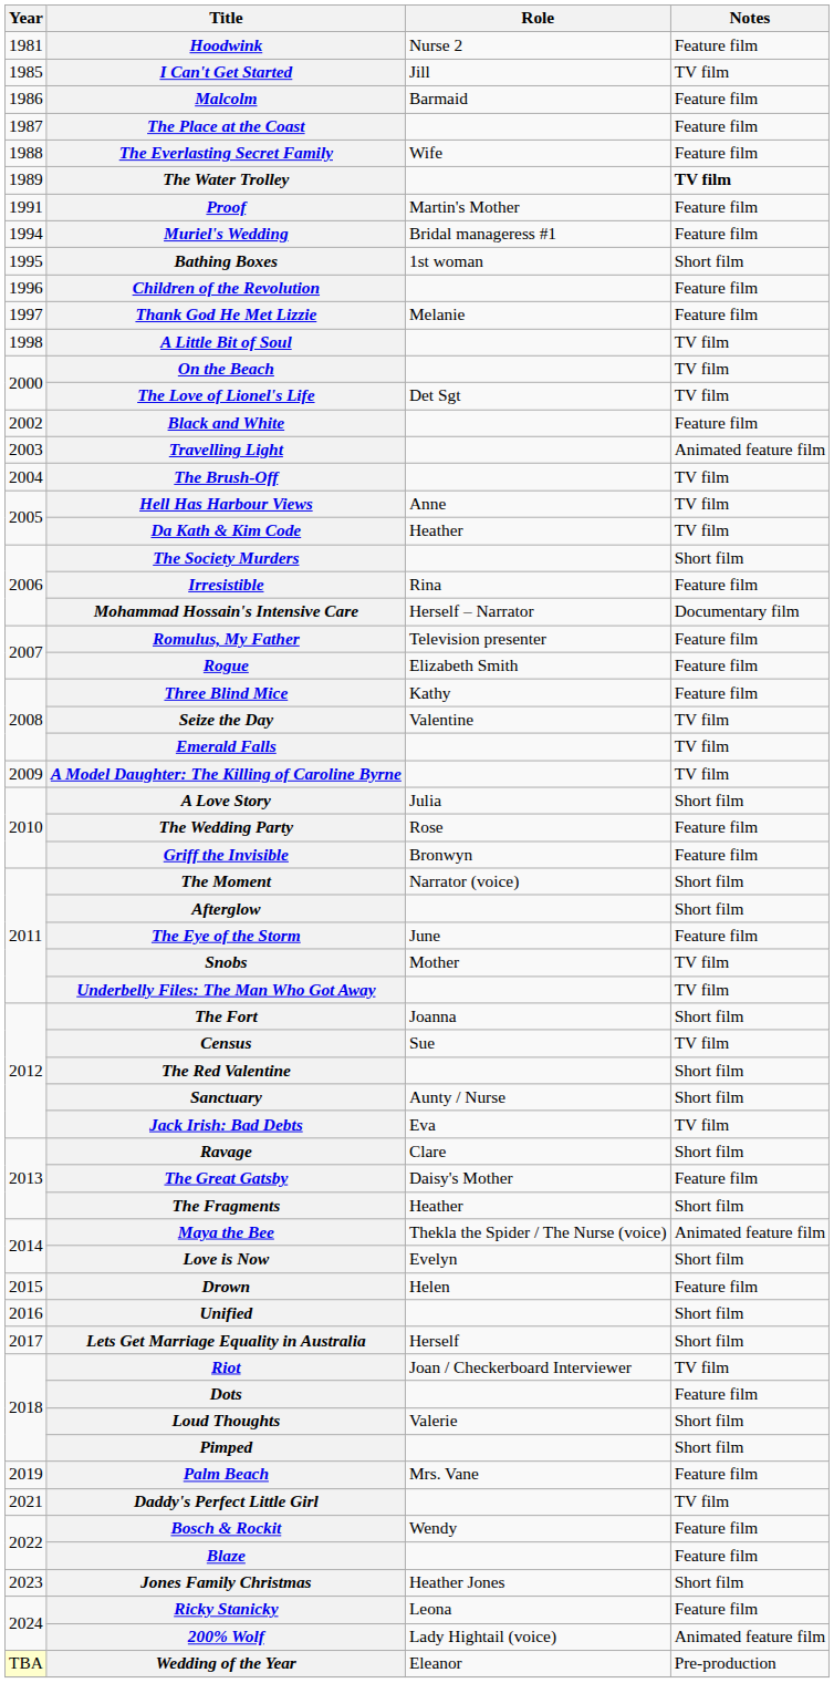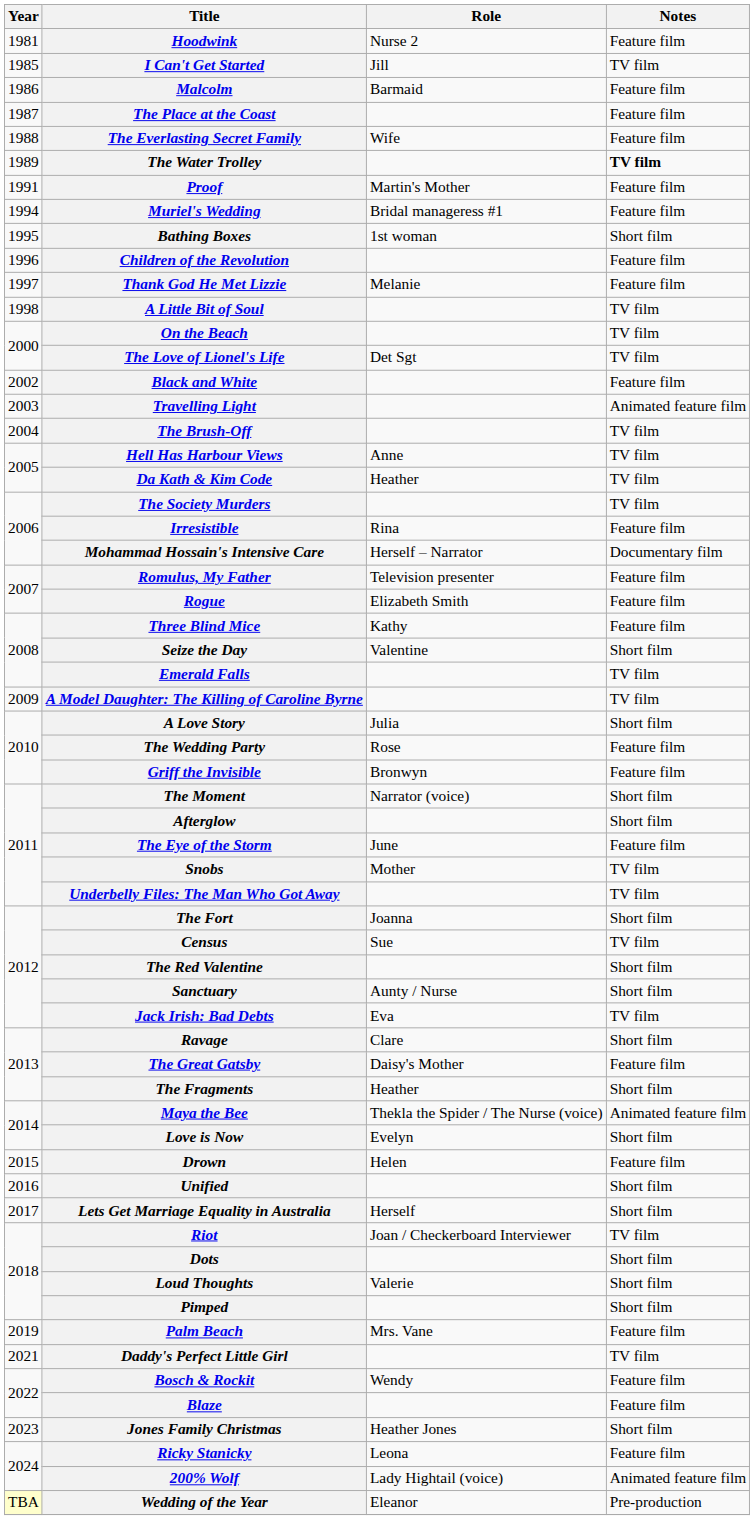 <table class="wikitable plainrowheaders sortable">
 <tr>
 <th scope="col">Year</th>
 <th scope="col">Title</th>
 <th scope="col">Role</th>
 <th scope="col" class="unsortable">Notes</th>
 </tr>
 <tr>
 <td>1981</td>
 <th scope="row"><em><a href='#'>Hoodwink</a></em></th>
 <td>Nurse 2</td>
 <td>Feature film</td>
 </tr>
 <tr>
 <td>1985</td>
 <th scope="row"><em><a href='#'>I Can't Get Started</a></em></th>
 <td>Jill</td>
 <td>TV film</td>
 </tr>
 <tr>
 <td>1986</td>
 <th scope="row"><em><a href='#'>Malcolm</a></em></th>
 <td>Barmaid</td>
 <td>Feature film</td>
 </tr>
 <tr>
 <td>1987</td>
 <th scope="row"><em><a href='#'>The Place at the Coast</a></em></th>
 <td></td>
 <td>Feature film</td>
 </tr>
 <tr>
 <td>1988</td>
 <th scope="row"><em><a href='#'>The Everlasting Secret Family</a></em></th>
 <td>Wife</td>
 <td>Feature film</td>
 </tr>
 <tr>
 <td>1989</td>
 <th scope="row"><em>The Water Trolley</em></th>
 <td></td>
 <td><strong>TV film</strong></td>
 </tr>
 <tr>
 <td>1991</td>
 <th scope="row"><em><a href='#'>Proof</a></em></th>
 <td>Martin's Mother</td>
 <td>Feature film</td>
 </tr>
 <tr>
 <td>1994</td>
 <th scope="row"><em><a href='#'>Muriel's Wedding</a></em></th>
 <td>Bridal manageress #1</td>
 <td>Feature film</td>
 </tr>
 <tr>
 <td>1995</td>
 <th scope="row"><em>Bathing Boxes</em></th>
 <td>1st woman</td>
 <td>Short film</td>
 </tr>
 <tr>
 <td>1996</td>
 <th scope="row"><em><a href='#'>Children of the Revolution</a></em></th>
 <td></td>
 <td>Feature film</td>
 </tr>
 <tr>
 <td>1997</td>
 <th scope="row"><em><a href='#'>Thank God He Met Lizzie</a></em></th>
 <td>Melanie</td>
 <td>Feature film</td>
 </tr>
 <tr>
 <td>1998</td>
 <th scope="row"><em><a href='#'>A Little Bit of Soul</a></em></th>
 <td></td>
 <td>TV film</td>
 </tr>
 <tr>
 <td rowspan="2">2000</td>
 <th scope="row"><em><a href='#'>On the Beach</a></em></th>
 <td></td>
 <td>TV film</td>
 </tr>
 <tr>
 <th scope="row"><em><a href='#'>The Love of Lionel's Life</a></em></th>
 <td>Det Sgt</td>
 <td>TV film</td>
 </tr>
 <tr>
 <td>2002</td>
 <th scope="row"><em><a href='#'>Black and White</a></em></th>
 <td></td>
 <td>Feature film</td>
 </tr>
 <tr>
 <td>2003</td>
 <th scope="row"><em><a href='#'>Travelling Light</a></em></th>
 <td></td>
 <td>Animated feature film</td>
 </tr>
 <tr>
 <td>2004</td>
 <th scope="row"><em><a href='#'>The Brush-Off</a></em></th>
 <td></td>
 <td>TV film</td>
 </tr>
 <tr>
 <td rowspan="2">2005</td>
 <th scope="row"><em><a href='#'>Hell Has Harbour Views</a></em></th>
 <td>Anne</td>
 <td>TV film</td>
 </tr>
 <tr>
 <th scope="row"><em><a href='#'>Da Kath & Kim Code</a></em></th>
 <td>Heather</td>
 <td>TV film</td>
 </tr>
 <tr>
 <td rowspan="3">2006</td>
 <th scope="row"><em><a href='#'>The Society Murders</a></em></th>
 <td></td>
-<td>Short film</td>
+<td>TV film</td>
 </tr>
 <tr>
 <th scope="row"><em><a href='#'>Irresistible</a></em></th>
 <td>Rina</td>
 <td>Feature film</td>
 </tr>
 <tr>
 <th scope="row"><em>Mohammad Hossain's Intensive Care</em></th>
 <td>Herself – Narrator</td>
 <td>Documentary film</td>
 </tr>
 <tr>
 <td rowspan="2">2007</td>
 <th scope="row"><em><a href='#'>Romulus, My Father</a></em></th>
 <td>Television presenter</td>
 <td>Feature film</td>
 </tr>
 <tr>
 <th scope="row"><em><a href='#'>Rogue</a></em></th>
 <td>Elizabeth Smith</td>
 <td>Feature film</td>
 </tr>
 <tr>
 <td rowspan="3">2008</td>
 <th scope="row"><em><a href='#'>Three Blind Mice</a></em></th>
 <td>Kathy</td>
 <td>Feature film</td>
 </tr>
 <tr>
 <th scope="row"><em>Seize the Day</em></th>
 <td>Valentine</td>
-<td>TV film</td>
+<td>Short film</td>
 </tr>
 <tr>
 <th scope="row"><em><a href='#'>Emerald Falls</a></em></th>
 <td></td>
 <td>TV film</td>
 </tr>
 <tr>
 <td>2009</td>
 <th scope="row"><em><a href='#'>A Model Daughter: The Killing of Caroline Byrne</a></em></th>
 <td></td>
 <td>TV film</td>
 </tr>
 <tr>
 <td rowspan="3">2010</td>
 <th scope="row"><em>A Love Story</em></th>
 <td>Julia</td>
 <td>Short film</td>
 </tr>
 <tr>
 <th scope="row"><em>The Wedding Party</em></th>
 <td>Rose</td>
 <td>Feature film</td>
 </tr>
 <tr>
 <th scope="row"><em><a href='#'>Griff the Invisible</a></em></th>
 <td>Bronwyn</td>
 <td>Feature film</td>
 </tr>
 <tr>
 <td rowspan="5">2011</td>
 <th scope="row"><em>The Moment</em></th>
 <td>Narrator (voice)</td>
 <td>Short film</td>
 </tr>
 <tr>
 <th scope="row"><em>Afterglow</em></th>
 <td></td>
 <td>Short film</td>
 </tr>
 <tr>
 <th scope="row"><em><a href='#'>The Eye of the Storm</a></em></th>
 <td>June</td>
 <td>Feature film</td>
 </tr>
 <tr>
 <th scope="row"><em>Snobs</em></th>
 <td>Mother</td>
 <td>TV film</td>
 </tr>
 <tr>
 <th scope="row"><em><a href='#'>Underbelly Files: The Man Who Got Away</a></em></th>
 <td></td>
 <td>TV film</td>
 </tr>
 <tr>
 <td rowspan="5">2012</td>
 <th scope="row"><em>The Fort</em></th>
 <td>Joanna</td>
 <td>Short film</td>
 </tr>
 <tr>
 <th scope="row"><em>Census</em></th>
 <td>Sue</td>
 <td>TV film</td>
 </tr>
 <tr>
 <th scope="row"><em>The Red Valentine</em></th>
 <td></td>
 <td>Short film</td>
 </tr>
 <tr>
 <th scope="row"><em>Sanctuary</em></th>
 <td>Aunty / Nurse</td>
 <td>Short film</td>
 </tr>
 <tr>
 <th scope="row"><em><a href='#'>Jack Irish: Bad Debts</a></em></th>
 <td>Eva</td>
 <td>TV film</td>
 </tr>
 <tr>
 <td rowspan="3">2013</td>
 <th scope="row"><em>Ravage</em></th>
 <td>Clare</td>
 <td>Short film</td>
 </tr>
 <tr>
 <th scope="row"><em><a href='#'>The Great Gatsby</a></em></th>
 <td>Daisy's Mother</td>
 <td>Feature film</td>
 </tr>
 <tr>
 <th scope="row"><em>The Fragments</em></th>
 <td>Heather</td>
 <td>Short film</td>
 </tr>
 <tr>
 <td rowspan="2">2014</td>
 <th scope="row"><em><a href='#'>Maya the Bee</a></em></th>
 <td>Thekla the Spider / The Nurse (voice)</td>
 <td>Animated feature film</td>
 </tr>
 <tr>
 <th scope="row"><em>Love is Now</em></th>
 <td>Evelyn</td>
 <td>Short film</td>
 </tr>
 <tr>
 <td>2015</td>
 <th scope="row"><em>Drown</em></th>
 <td>Helen</td>
 <td>Feature film</td>
 </tr>
 <tr>
 <td>2016</td>
 <th scope="row"><em>Unified</em></th>
 <td></td>
 <td>Short film</td>
 </tr>
 <tr>
 <td>2017</td>
 <th scope="row"><em>Lets Get Marriage Equality in Australia</em></th>
 <td>Herself</td>
 <td>Short film</td>
 </tr>
 <tr>
 <td rowspan="4">2018</td>
 <th scope="row"><em><a href='#'>Riot</a></em></th>
 <td>Joan / Checkerboard Interviewer</td>
 <td>TV film</td>
 </tr>
 <tr>
 <th scope="row"><em>Dots</em></th>
 <td></td>
-<td>Feature film</td>
+<td>Short film</td>
 </tr>
 <tr>
 <th scope="row"><em>Loud Thoughts</em></th>
 <td>Valerie</td>
 <td>Short film</td>
 </tr>
 <tr>
 <th scope="row"><em>Pimped</em></th>
 <td></td>
 <td>Short film</td>
 </tr>
 <tr>
 <td>2019</td>
 <th scope="row"><em><a href='#'>Palm Beach</a></em></th>
 <td>Mrs. Vane</td>
 <td>Feature film</td>
 </tr>
 <tr>
 <td>2021</td>
 <th scope="row"><em>Daddy's Perfect Little Girl</em></th>
 <td></td>
 <td>TV film</td>
 </tr>
 <tr>
 <td rowspan="2">2022</td>
 <th scope="row"><em><a href='#'>Bosch & Rockit</a></em></th>
 <td>Wendy</td>
 <td>Feature film</td>
 </tr>
 <tr>
 <th scope="row"><em><a href='#'>Blaze</a></em></th>
 <td></td>
 <td>Feature film</td>
 </tr>
 <tr>
 <td>2023</td>
 <th scope="row"><em>Jones Family Christmas</em></th>
 <td>Heather Jones</td>
 <td>Short film</td>
 </tr>
 <tr>
 <td rowspan="2">2024</td>
 <th scope="row"><em><a href='#'>Ricky Stanicky</a></em></th>
 <td>Leona</td>
 <td>Feature film</td>
 </tr>
 <tr>
 <th scope="row"><em><a href='#'>200% Wolf</a></em></th>
 <td>Lady Hightail (voice)</td>
 <td>Animated feature film</td>
 </tr>
 <tr>
 <td style="background:#FFFFCC;">TBA</td>
 <th scope="row"><em>Wedding of the Year</em></th>
 <td>Eleanor</td>
 <td>Pre-production</td>
 </tr>
 <tr>
 </tr>
 </table>
